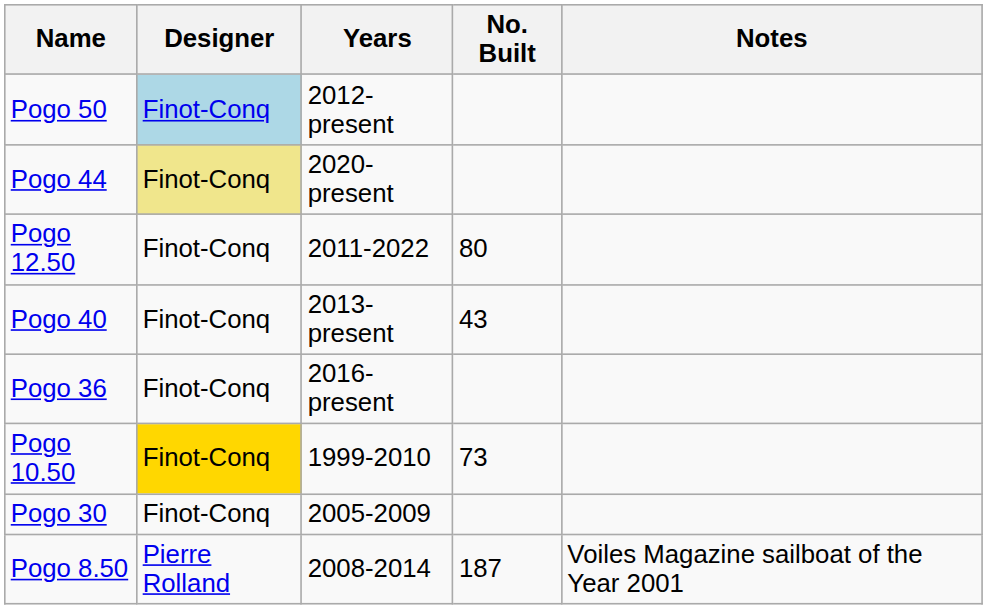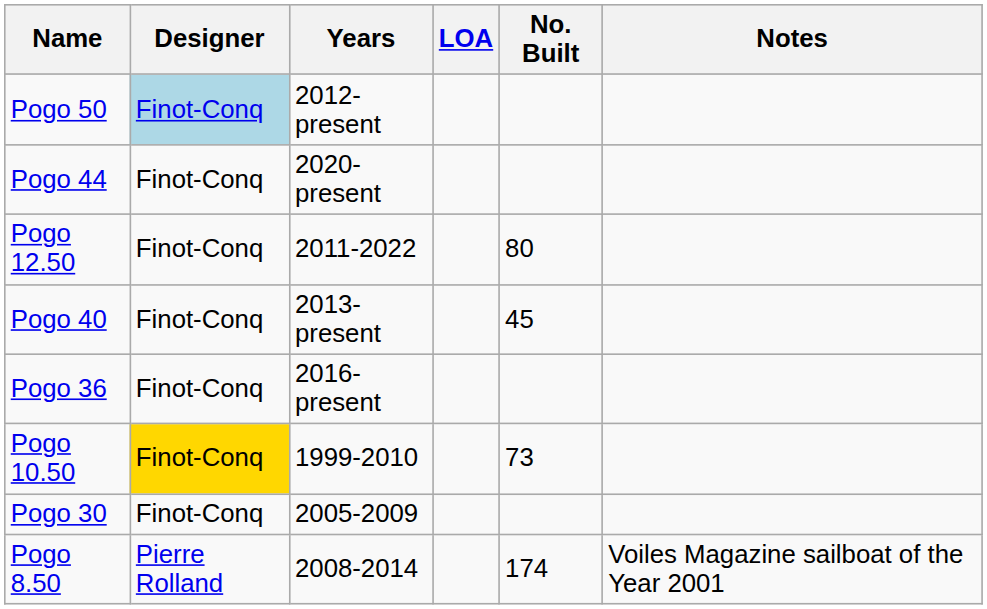 <table class="wikitable sortable">
 <tr>
 <th class="unsortable">Name</th>
 <th>Designer</th>
 <th>Years</th>
+<th><a href='#'>LOA</a></th>
 <th>No. Built</th>
 <th class="unsortable">Notes</th>
 </tr>
 <tr>
 <td><a href='#'>Pogo 50</a></td>
 <td style="background: lightblue;"><a href='#'>Finot-Conq</a></td>
 <td>2012-present</td>
 <td></td>
 <td></td>
+<td></td>
 </tr>
 <tr>
 <td><a href='#'>Pogo 44</a></td>
-<td style="background: khaki;">Finot-Conq</td>
+<td>Finot-Conq</td>
 <td>2020-present</td>
+<td></td>
 <td></td>
 <td></td>
 </tr>
 <tr>
 <td><a href='#'>Pogo 12.50</a></td>
 <td>Finot-Conq</td>
 <td>2011-2022</td>
+<td></td>
 <td>80</td>
 <td></td>
 </tr>
 <tr>
 <td><a href='#'>Pogo 40</a></td>
 <td>Finot-Conq</td>
 <td>2013-present</td>
-<td>43</td>
+<td></td>
+<td>45</td>
 <td></td>
 </tr>
 <tr>
 <td><a href='#'>Pogo 36</a></td>
 <td>Finot-Conq</td>
 <td>2016-present</td>
 <td></td>
 <td></td>
+<td></td>
 </tr>
 <tr>
 <td><a href='#'>Pogo 10.50</a></td>
 <td style="background: gold;">Finot-Conq</td>
 <td>1999-2010</td>
+<td></td>
 <td>73</td>
 <td></td>
 </tr>
 <tr>
 <td><a href='#'>Pogo 30</a></td>
 <td>Finot-Conq</td>
 <td>2005-2009</td>
 <td></td>
 <td></td>
+<td></td>
 </tr>
 <tr>
 <td><a href='#'>Pogo 8.50</a></td>
 <td><a href='#'>Pierre Rolland</a></td>
 <td>2008-2014</td>
-<td>187</td>
+<td></td>
+<td>174</td>
 <td>Voiles Magazine sailboat of the Year 2001</td>
 </tr>
 </table>
